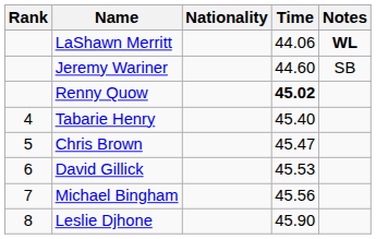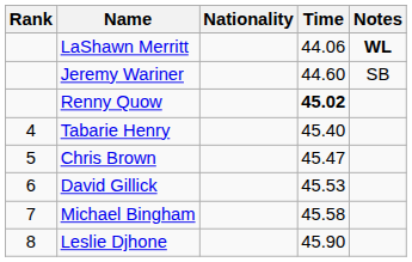 <table class="wikitable sortable" style="text-align:center">
 <tr>
 <th>Rank</th>
 <th>Name</th>
 <th>Nationality</th>
 <th>Time</th>
 <th>Notes</th>
 </tr>
 <tr>
 <td></td>
 <td align=left><a href='#'>LaShawn Merritt</a></td>
 <td align=left></td>
 <td>44.06</td>
 <td><strong>WL</strong></td>
 </tr>
 <tr>
 <td></td>
 <td align=left><a href='#'>Jeremy Wariner</a></td>
 <td align=left></td>
 <td>44.60</td>
 <td>SB</td>
 </tr>
 <tr>
 <td></td>
 <td align=left><a href='#'>Renny Quow</a></td>
 <td align=left></td>
 <td><strong>45.02</strong></td>
 <td></td>
 </tr>
 <tr>
 <td>4</td>
 <td align=left><a href='#'>Tabarie Henry</a></td>
 <td align=left></td>
 <td>45.40</td>
 <td></td>
 </tr>
 <tr>
 <td>5</td>
 <td align=left><a href='#'>Chris Brown</a></td>
 <td align=left></td>
 <td>45.47</td>
 <td></td>
 </tr>
 <tr>
 <td>6</td>
 <td align=left><a href='#'>David Gillick</a></td>
 <td align=left></td>
 <td>45.53</td>
 <td></td>
 </tr>
 <tr>
 <td>7</td>
 <td align=left><a href='#'>Michael Bingham</a></td>
 <td align=left></td>
-<td>45.56</td>
+<td>45.58</td>
 <td></td>
 </tr>
 <tr>
 <td>8</td>
 <td align=left><a href='#'>Leslie Djhone</a></td>
 <td align=left></td>
 <td>45.90</td>
 <td></td>
 </tr>
 </table>
